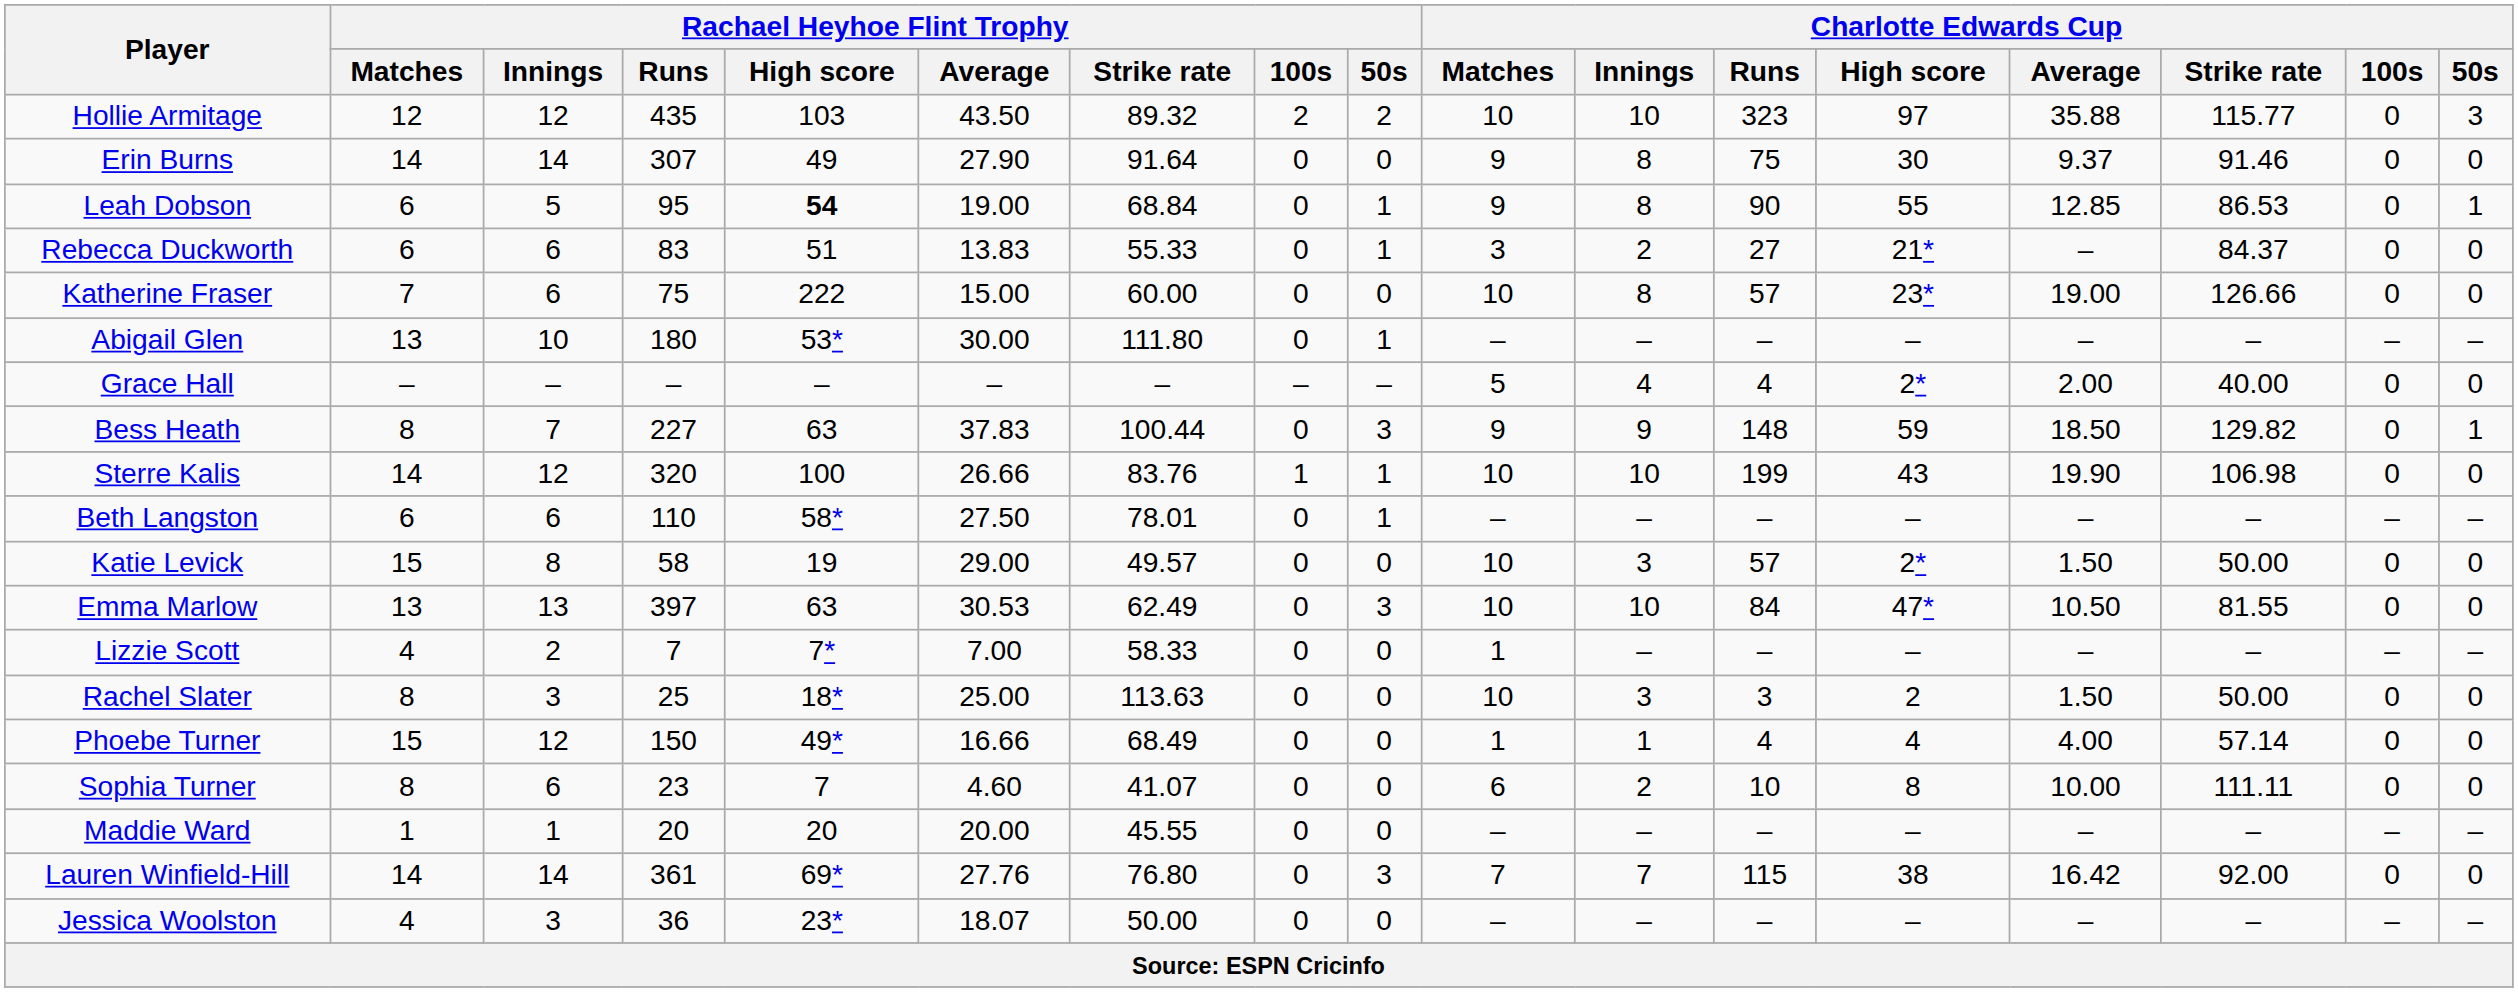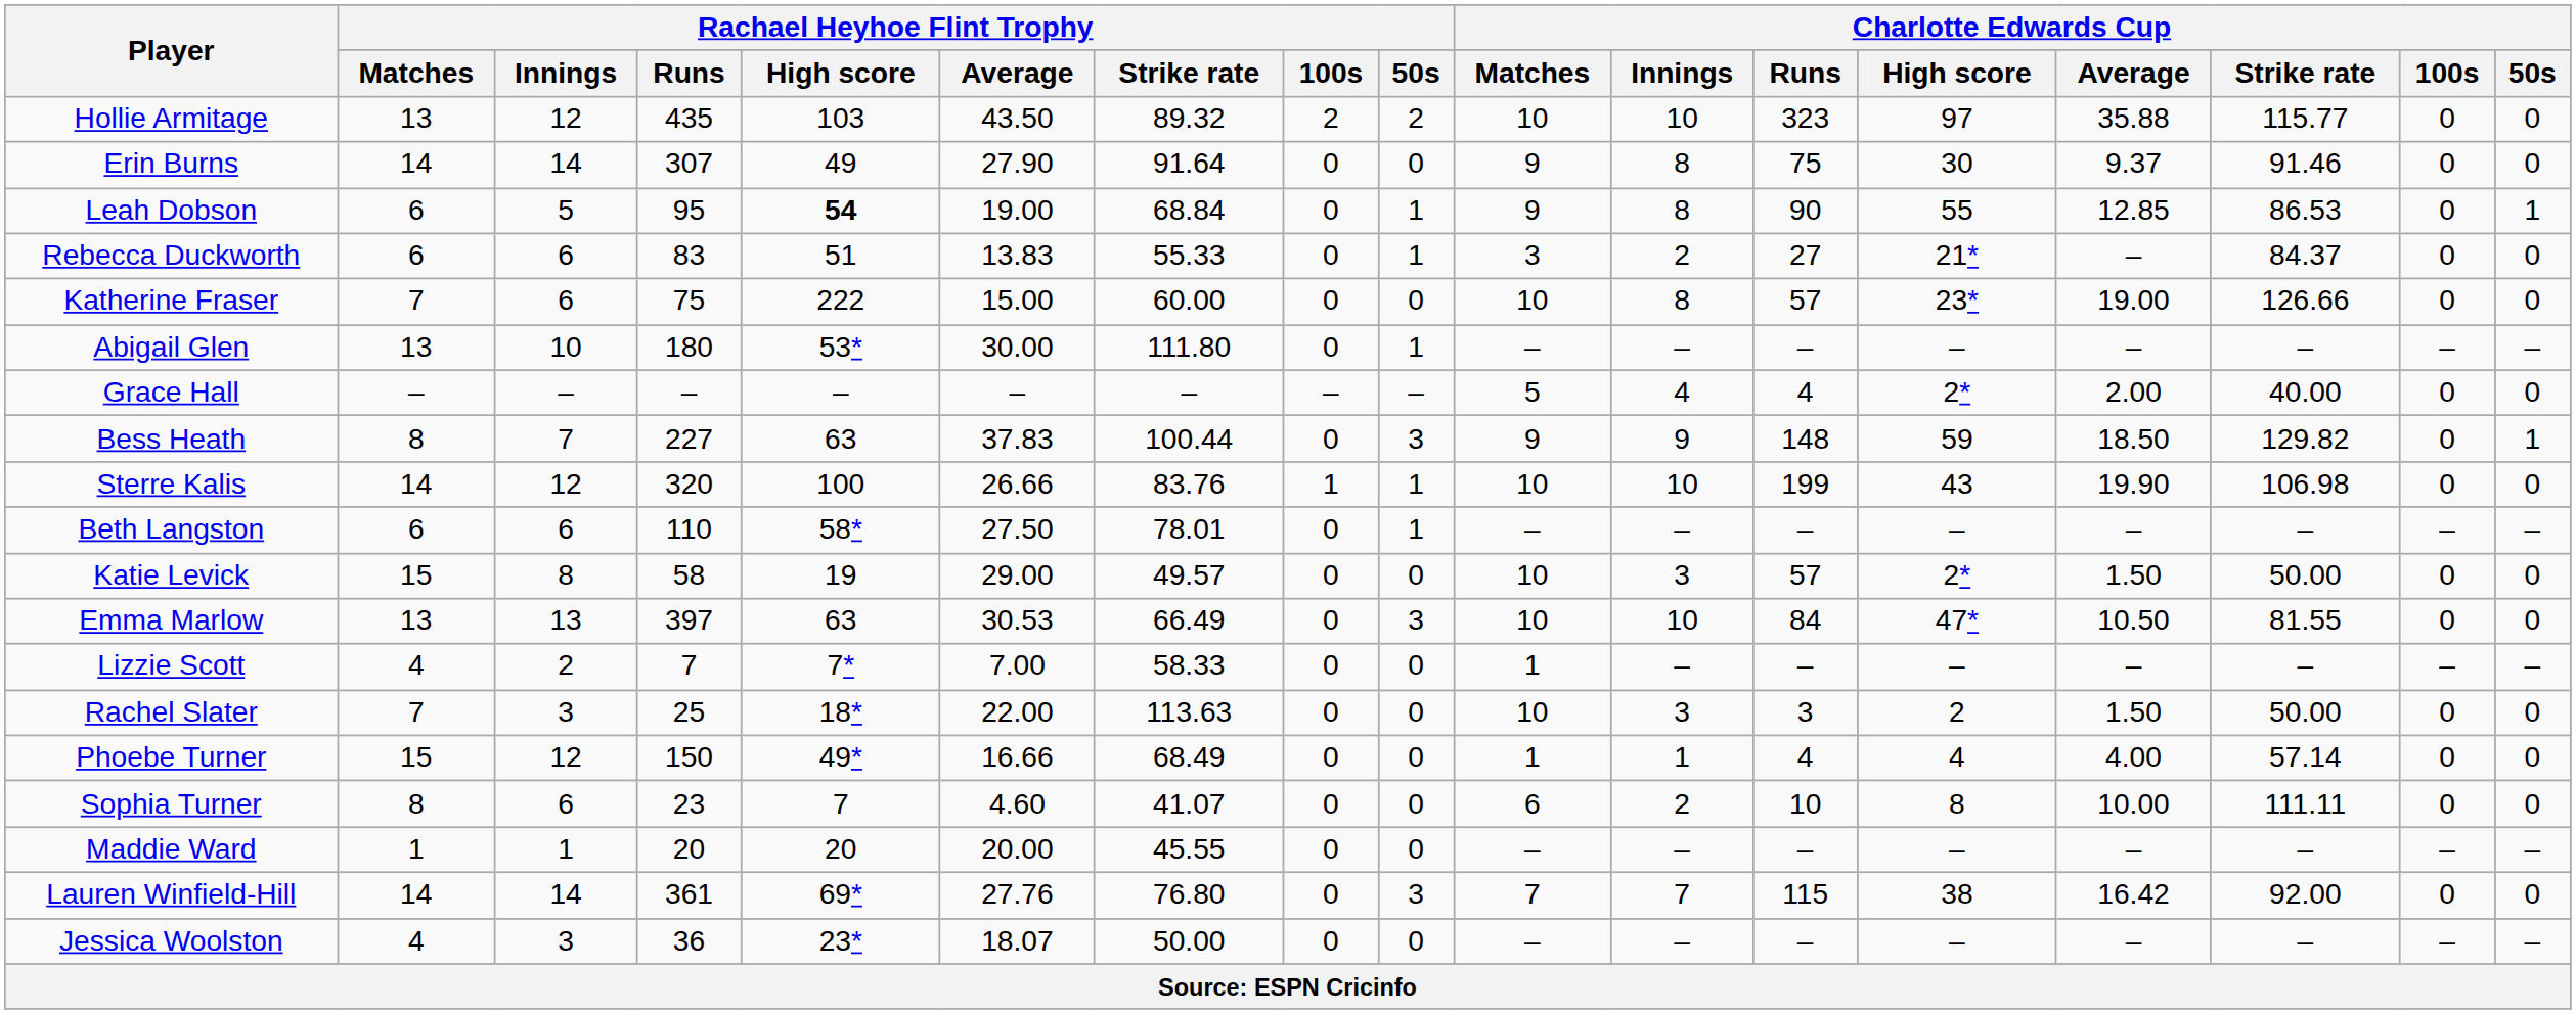 <table class="wikitable" style="text-align:center; width:90%;">
 <tr>
 <th rowspan=2>Player</th>
 <th colspan=8><a href='#'>Rachael Heyhoe Flint Trophy</a></th>
 <th colspan=8><a href='#'>Charlotte Edwards Cup</a></th>
 </tr>
 <tr>
 <th>Matches</th>
 <th>Innings</th>
 <th>Runs</th>
 <th>High score</th>
 <th>Average</th>
 <th>Strike rate</th>
 <th>100s</th>
 <th>50s</th>
 <th>Matches</th>
 <th>Innings</th>
 <th>Runs</th>
 <th>High score</th>
 <th>Average</th>
 <th>Strike rate</th>
 <th>100s</th>
 <th>50s</th>
 </tr>
 <tr>
 <td><a href='#'>Hollie Armitage</a></td>
-<td>12</td>
+<td>13</td>
 <td>12</td>
 <td>435</td>
 <td>103</td>
 <td>43.50</td>
 <td>89.32</td>
 <td>2</td>
 <td>2</td>
 <td>10</td>
 <td>10</td>
 <td>323</td>
 <td>97</td>
 <td>35.88</td>
 <td>115.77</td>
 <td>0</td>
-<td>3</td>
+<td>0</td>
 </tr>
 <tr>
 <td><a href='#'>Erin Burns</a></td>
 <td>14</td>
 <td>14</td>
 <td>307</td>
 <td>49</td>
 <td>27.90</td>
 <td>91.64</td>
 <td>0</td>
 <td>0</td>
 <td>9</td>
 <td>8</td>
 <td>75</td>
 <td>30</td>
 <td>9.37</td>
 <td>91.46</td>
 <td>0</td>
 <td>0</td>
 </tr>
 <tr>
 <td><a href='#'>Leah Dobson</a></td>
 <td>6</td>
 <td>5</td>
 <td>95</td>
 <td><strong>54</strong></td>
 <td>19.00</td>
 <td>68.84</td>
 <td>0</td>
 <td>1</td>
 <td>9</td>
 <td>8</td>
 <td>90</td>
 <td>55</td>
 <td>12.85</td>
 <td>86.53</td>
 <td>0</td>
 <td>1</td>
 </tr>
 <tr>
 <td><a href='#'>Rebecca Duckworth</a></td>
 <td>6</td>
 <td>6</td>
 <td>83</td>
 <td>51</td>
 <td>13.83</td>
 <td>55.33</td>
 <td>0</td>
 <td>1</td>
 <td>3</td>
 <td>2</td>
 <td>27</td>
 <td>21<a href='#'>*</a></td>
 <td>–</td>
 <td>84.37</td>
 <td>0</td>
 <td>0</td>
 </tr>
 <tr>
 <td><a href='#'>Katherine Fraser</a></td>
 <td>7</td>
 <td>6</td>
 <td>75</td>
 <td>222</td>
 <td>15.00</td>
 <td>60.00</td>
 <td>0</td>
 <td>0</td>
 <td>10</td>
 <td>8</td>
 <td>57</td>
 <td>23<a href='#'>*</a></td>
 <td>19.00</td>
 <td>126.66</td>
 <td>0</td>
 <td>0</td>
 </tr>
 <tr>
 <td><a href='#'>Abigail Glen</a></td>
 <td>13</td>
 <td>10</td>
 <td>180</td>
 <td>53<a href='#'>*</a></td>
 <td>30.00</td>
 <td>111.80</td>
 <td>0</td>
 <td>1</td>
 <td>–</td>
 <td>–</td>
 <td>–</td>
 <td>–</td>
 <td>–</td>
 <td>–</td>
 <td>–</td>
 <td>–</td>
 </tr>
 <tr>
 <td><a href='#'>Grace Hall</a></td>
 <td>–</td>
 <td>–</td>
 <td>–</td>
 <td>–</td>
 <td>–</td>
 <td>–</td>
 <td>–</td>
 <td>–</td>
 <td>5</td>
 <td>4</td>
 <td>4</td>
 <td>2<a href='#'>*</a></td>
 <td>2.00</td>
 <td>40.00</td>
 <td>0</td>
 <td>0</td>
 </tr>
 <tr>
 <td><a href='#'>Bess Heath</a></td>
 <td>8</td>
 <td>7</td>
 <td>227</td>
 <td>63</td>
 <td>37.83</td>
 <td>100.44</td>
 <td>0</td>
 <td>3</td>
 <td>9</td>
 <td>9</td>
 <td>148</td>
 <td>59</td>
 <td>18.50</td>
 <td>129.82</td>
 <td>0</td>
 <td>1</td>
 </tr>
 <tr>
 <td><a href='#'>Sterre Kalis</a></td>
 <td>14</td>
 <td>12</td>
 <td>320</td>
 <td>100</td>
 <td>26.66</td>
 <td>83.76</td>
 <td>1</td>
 <td>1</td>
 <td>10</td>
 <td>10</td>
 <td>199</td>
 <td>43</td>
 <td>19.90</td>
 <td>106.98</td>
 <td>0</td>
 <td>0</td>
 </tr>
 <tr>
 <td><a href='#'>Beth Langston</a></td>
 <td>6</td>
 <td>6</td>
 <td>110</td>
 <td>58<a href='#'>*</a></td>
 <td>27.50</td>
 <td>78.01</td>
 <td>0</td>
 <td>1</td>
 <td>–</td>
 <td>–</td>
 <td>–</td>
 <td>–</td>
 <td>–</td>
 <td>–</td>
 <td>–</td>
 <td>–</td>
 </tr>
 <tr>
 <td><a href='#'>Katie Levick</a></td>
 <td>15</td>
 <td>8</td>
 <td>58</td>
 <td>19</td>
 <td>29.00</td>
 <td>49.57</td>
 <td>0</td>
 <td>0</td>
 <td>10</td>
 <td>3</td>
 <td>57</td>
 <td>2<a href='#'>*</a></td>
 <td>1.50</td>
 <td>50.00</td>
 <td>0</td>
 <td>0</td>
 </tr>
 <tr>
 <td><a href='#'>Emma Marlow</a></td>
 <td>13</td>
 <td>13</td>
 <td>397</td>
 <td>63</td>
 <td>30.53</td>
-<td>62.49</td>
+<td>66.49</td>
 <td>0</td>
 <td>3</td>
 <td>10</td>
 <td>10</td>
 <td>84</td>
 <td>47<a href='#'>*</a></td>
 <td>10.50</td>
 <td>81.55</td>
 <td>0</td>
 <td>0</td>
 </tr>
 <tr>
 <td><a href='#'>Lizzie Scott</a></td>
 <td>4</td>
 <td>2</td>
 <td>7</td>
 <td>7<a href='#'>*</a></td>
 <td>7.00</td>
 <td>58.33</td>
 <td>0</td>
 <td>0</td>
 <td>1</td>
 <td>–</td>
 <td>–</td>
 <td>–</td>
 <td>–</td>
 <td>–</td>
 <td>–</td>
 <td>–</td>
 </tr>
 <tr>
 <td><a href='#'>Rachel Slater</a></td>
-<td>8</td>
+<td>7</td>
 <td>3</td>
 <td>25</td>
 <td>18<a href='#'>*</a></td>
-<td>25.00</td>
+<td>22.00</td>
 <td>113.63</td>
 <td>0</td>
 <td>0</td>
 <td>10</td>
 <td>3</td>
 <td>3</td>
 <td>2</td>
 <td>1.50</td>
 <td>50.00</td>
 <td>0</td>
 <td>0</td>
 </tr>
 <tr>
 <td><a href='#'>Phoebe Turner</a></td>
 <td>15</td>
 <td>12</td>
 <td>150</td>
 <td>49<a href='#'>*</a></td>
 <td>16.66</td>
 <td>68.49</td>
 <td>0</td>
 <td>0</td>
 <td>1</td>
 <td>1</td>
 <td>4</td>
 <td>4</td>
 <td>4.00</td>
 <td>57.14</td>
 <td>0</td>
 <td>0</td>
 </tr>
 <tr>
 <td><a href='#'>Sophia Turner</a></td>
 <td>8</td>
 <td>6</td>
 <td>23</td>
 <td>7</td>
 <td>4.60</td>
 <td>41.07</td>
 <td>0</td>
 <td>0</td>
 <td>6</td>
 <td>2</td>
 <td>10</td>
 <td>8</td>
 <td>10.00</td>
 <td>111.11</td>
 <td>0</td>
 <td>0</td>
 </tr>
 <tr>
 <td><a href='#'>Maddie Ward</a></td>
 <td>1</td>
 <td>1</td>
 <td>20</td>
 <td>20</td>
 <td>20.00</td>
 <td>45.55</td>
 <td>0</td>
 <td>0</td>
 <td>–</td>
 <td>–</td>
 <td>–</td>
 <td>–</td>
 <td>–</td>
 <td>–</td>
 <td>–</td>
 <td>–</td>
 </tr>
 <tr>
 <td><a href='#'>Lauren Winfield-Hill</a></td>
 <td>14</td>
 <td>14</td>
 <td>361</td>
 <td>69<a href='#'>*</a></td>
 <td>27.76</td>
 <td>76.80</td>
 <td>0</td>
 <td>3</td>
 <td>7</td>
 <td>7</td>
 <td>115</td>
 <td>38</td>
 <td>16.42</td>
 <td>92.00</td>
 <td>0</td>
 <td>0</td>
 </tr>
 <tr>
 <td><a href='#'>Jessica Woolston</a></td>
 <td>4</td>
 <td>3</td>
 <td>36</td>
 <td>23<a href='#'>*</a></td>
 <td>18.07</td>
 <td>50.00</td>
 <td>0</td>
 <td>0</td>
 <td>–</td>
 <td>–</td>
 <td>–</td>
 <td>–</td>
 <td>–</td>
 <td>–</td>
 <td>–</td>
 <td>–</td>
 </tr>
 <tr>
 <th colspan="17"><small>Source: ESPN Cricinfo</small></th>
 </tr>
 </table>
